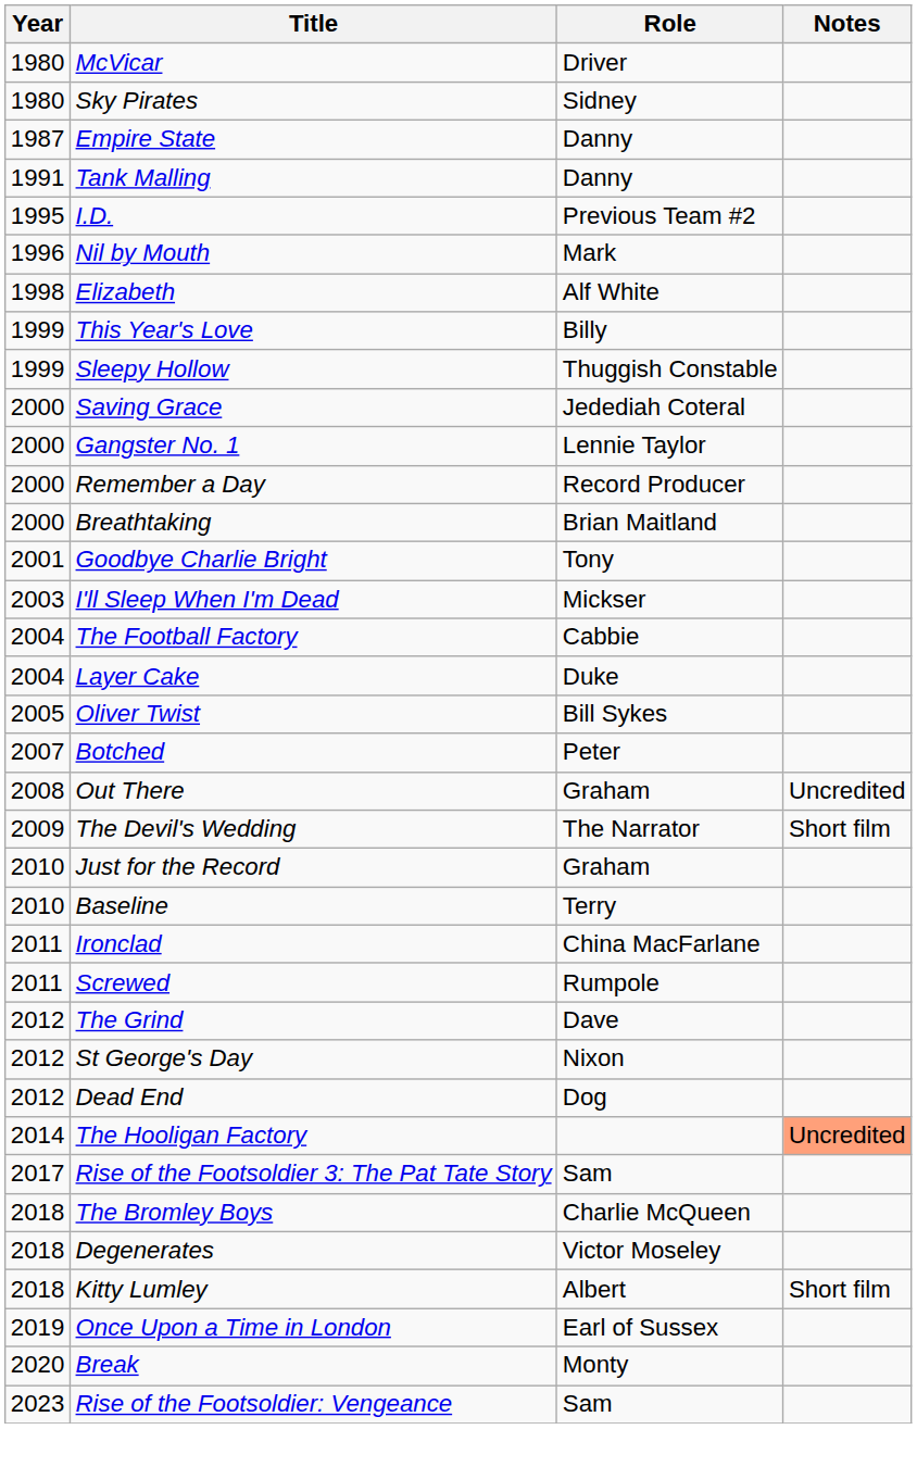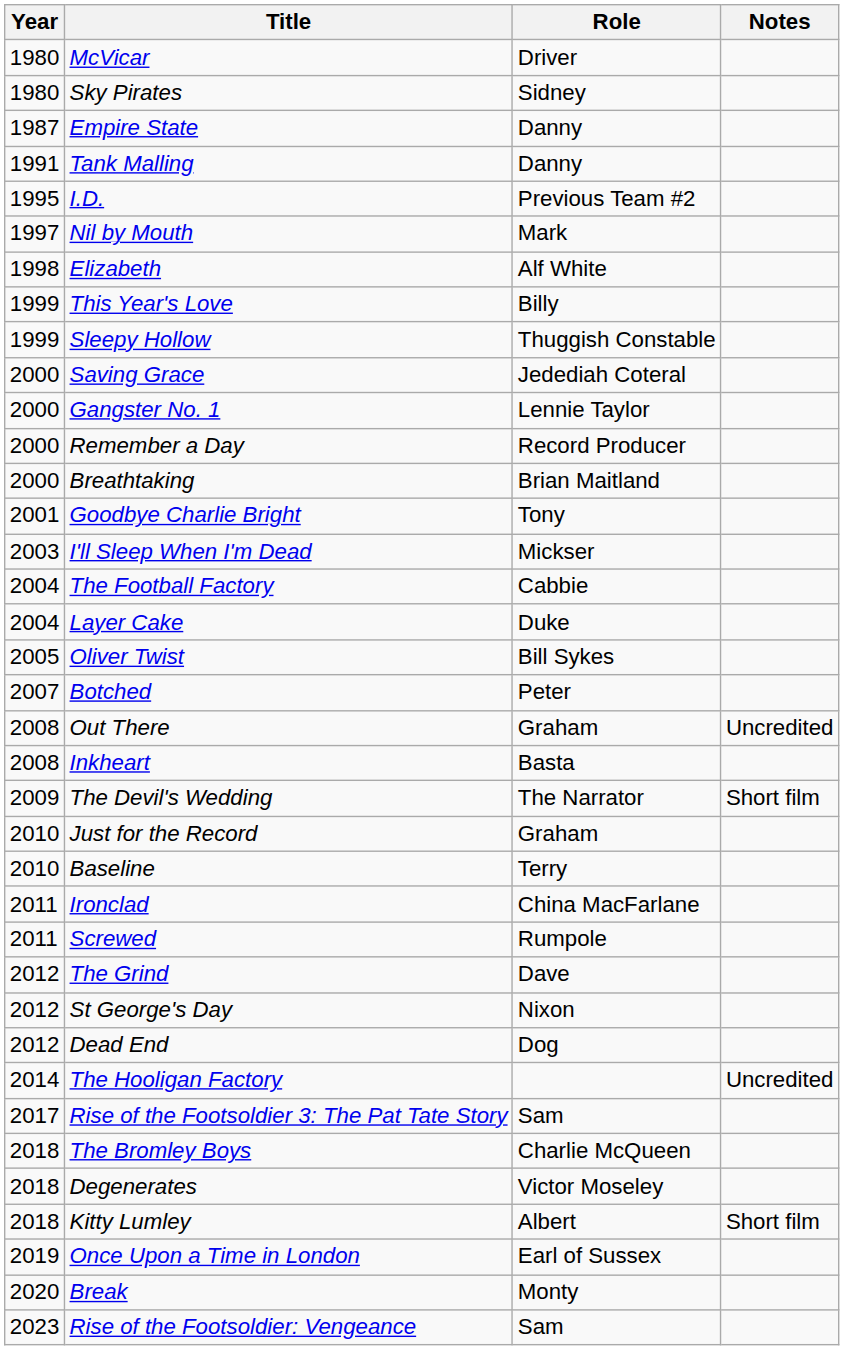 <table class="wikitable sortable">
 <tr>
 <th>Year</th>
 <th>Title</th>
 <th>Role</th>
 <th class="unsortable">Notes</th>
 </tr>
 <tr>
 <td>1980</td>
 <td><em><a href='#'>McVicar</a></em></td>
 <td>Driver</td>
 <td></td>
 </tr>
 <tr>
 <td>1980</td>
 <td><em>Sky Pirates</em></td>
 <td>Sidney</td>
 <td></td>
 </tr>
 <tr>
 <td>1987</td>
 <td><em><a href='#'>Empire State</a></em></td>
 <td>Danny</td>
 <td></td>
 </tr>
 <tr>
 <td>1991</td>
 <td><em><a href='#'>Tank Malling</a></em></td>
 <td>Danny</td>
 <td></td>
 </tr>
 <tr>
 <td>1995</td>
 <td><em><a href='#'>I.D.</a></em></td>
 <td>Previous Team #2</td>
 <td></td>
 </tr>
 <tr>
-<td>1996</td>
+<td>1997</td>
 <td><em><a href='#'>Nil by Mouth</a></em></td>
 <td>Mark</td>
 <td></td>
 </tr>
 <tr>
 <td>1998</td>
 <td><em><a href='#'>Elizabeth</a></em></td>
 <td>Alf White</td>
 <td></td>
 </tr>
 <tr>
 <td>1999</td>
 <td><em><a href='#'>This Year's Love</a></em></td>
 <td>Billy</td>
 <td></td>
 </tr>
 <tr>
 <td>1999</td>
 <td><em><a href='#'>Sleepy Hollow</a></em></td>
 <td>Thuggish Constable</td>
 <td></td>
 </tr>
 <tr>
 <td>2000</td>
 <td><em><a href='#'>Saving Grace</a></em></td>
 <td>Jedediah Coteral</td>
 <td></td>
 </tr>
 <tr>
 <td>2000</td>
 <td><em><a href='#'>Gangster No. 1</a></em></td>
 <td>Lennie Taylor</td>
 <td></td>
 </tr>
 <tr>
 <td>2000</td>
 <td><em>Remember a Day</em></td>
 <td>Record Producer</td>
 <td></td>
 </tr>
 <tr>
 <td>2000</td>
 <td><em>Breathtaking</em></td>
 <td>Brian Maitland</td>
 <td></td>
 </tr>
 <tr>
 <td>2001</td>
 <td><em><a href='#'>Goodbye Charlie Bright</a></em></td>
 <td>Tony</td>
 <td></td>
 </tr>
 <tr>
 <td>2003</td>
 <td><em><a href='#'>I'll Sleep When I'm Dead</a></em></td>
 <td>Mickser</td>
 <td></td>
 </tr>
 <tr>
 <td>2004</td>
 <td><em><a href='#'>The Football Factory</a></em></td>
 <td>Cabbie</td>
 <td></td>
 </tr>
 <tr>
 <td>2004</td>
 <td><em><a href='#'>Layer Cake</a></em></td>
 <td>Duke</td>
 <td></td>
 </tr>
 <tr>
 <td>2005</td>
 <td><em><a href='#'>Oliver Twist</a></em></td>
 <td>Bill Sykes</td>
 <td></td>
 </tr>
 <tr>
 <td>2007</td>
 <td><em><a href='#'>Botched</a></em></td>
 <td>Peter</td>
 <td></td>
 </tr>
 <tr>
 <td>2008</td>
 <td><em>Out There</em></td>
 <td>Graham</td>
 <td>Uncredited</td>
 </tr>
 <tr>
+<td>2008</td>
+<td><em><a href='#'>Inkheart</a></em></td>
+<td>Basta</td>
+<td></td>
+</tr>
+<tr>
 <td>2009</td>
 <td><em>The Devil's Wedding</em></td>
 <td>The Narrator</td>
 <td>Short film</td>
 </tr>
 <tr>
 <td>2010</td>
 <td><em>Just for the Record</em></td>
 <td>Graham</td>
 <td></td>
 </tr>
 <tr>
 <td>2010</td>
 <td><em>Baseline</em></td>
 <td>Terry</td>
 <td></td>
 </tr>
 <tr>
 <td>2011</td>
 <td><em><a href='#'>Ironclad</a></em></td>
 <td>China MacFarlane</td>
 <td></td>
 </tr>
 <tr>
 <td>2011</td>
 <td><em><a href='#'>Screwed</a></em></td>
 <td>Rumpole</td>
 <td></td>
 </tr>
 <tr>
 <td>2012</td>
 <td><em><a href='#'>The Grind</a></em></td>
 <td>Dave</td>
 <td></td>
 </tr>
 <tr>
 <td>2012</td>
 <td><em>St George's Day</em></td>
 <td>Nixon</td>
 <td></td>
 </tr>
 <tr>
 <td>2012</td>
 <td><em>Dead End</em></td>
 <td>Dog</td>
 <td></td>
 </tr>
 <tr>
 <td>2014</td>
 <td><em><a href='#'>The Hooligan Factory</a></em></td>
 <td></td>
-<td style="background: lightsalmon;">Uncredited</td>
+<td>Uncredited</td>
 </tr>
 <tr>
 <td>2017</td>
 <td><em><a href='#'>Rise of the Footsoldier 3: The Pat Tate Story</a></em></td>
 <td>Sam</td>
 <td></td>
 </tr>
 <tr>
 <td>2018</td>
 <td><em><a href='#'>The Bromley Boys</a></em></td>
 <td>Charlie McQueen</td>
 <td></td>
 </tr>
 <tr>
 <td>2018</td>
 <td><em>Degenerates</em></td>
 <td>Victor Moseley</td>
 <td></td>
 </tr>
 <tr>
 <td>2018</td>
 <td><em>Kitty Lumley</em></td>
 <td>Albert</td>
 <td>Short film</td>
 </tr>
 <tr>
 <td>2019</td>
 <td><em><a href='#'>Once Upon a Time in London</a></em></td>
 <td>Earl of Sussex</td>
 <td></td>
 </tr>
 <tr>
 <td>2020</td>
 <td><em><a href='#'>Break</a></em></td>
 <td>Monty</td>
 <td></td>
 </tr>
 <tr>
 <td>2023</td>
 <td><em><a href='#'>Rise of the Footsoldier: Vengeance</a></em></td>
 <td>Sam</td>
 <td></td>
 </tr>
 </table>
